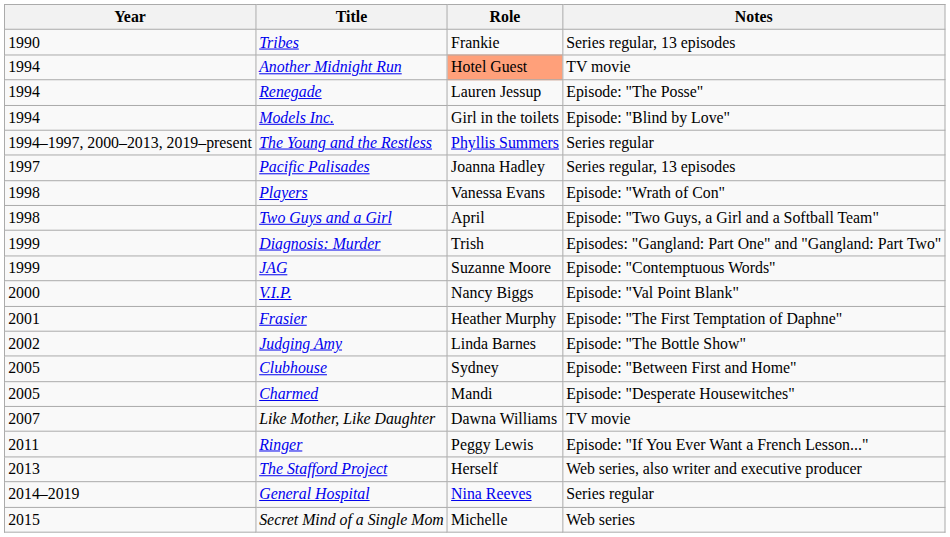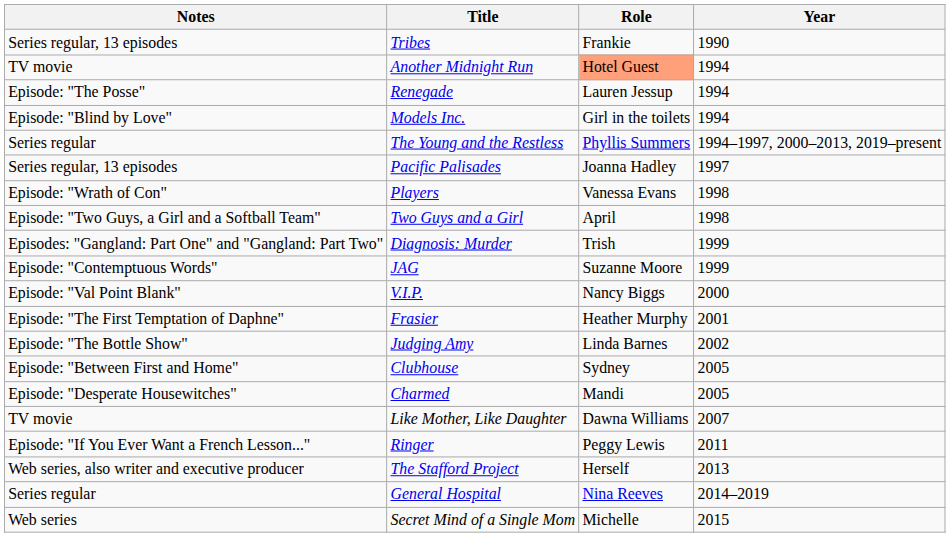 <table class="wikitable sortable">
 <tr>
-<th>Year</th>
+<th class="unsortable">Notes</th>
 <th>Title</th>
 <th>Role</th>
-<th class="unsortable">Notes</th>
+<th>Year</th>
 </tr>
 <tr>
-<td>1990</td>
+<td>Series regular, 13 episodes</td>
 <td><em><a href='#'>Tribes</a></em></td>
 <td>Frankie</td>
-<td>Series regular, 13 episodes</td>
+<td>1990</td>
 </tr>
 <tr>
-<td>1994</td>
+<td>TV movie</td>
 <td><em><a href='#'>Another Midnight Run</a></em></td>
 <td style="background: lightsalmon;">Hotel Guest</td>
-<td>TV movie</td>
+<td>1994</td>
 </tr>
 <tr>
-<td>1994</td>
+<td>Episode: "The Posse"</td>
 <td><em><a href='#'>Renegade</a></em></td>
 <td>Lauren Jessup</td>
-<td>Episode: "The Posse"</td>
+<td>1994</td>
 </tr>
 <tr>
-<td>1994</td>
+<td>Episode: "Blind by Love"</td>
 <td><em><a href='#'>Models Inc.</a></em></td>
 <td>Girl in the toilets</td>
-<td>Episode: "Blind by Love"</td>
+<td>1994</td>
 </tr>
 <tr>
-<td>1994–1997, 2000–2013, 2019–present</td>
+<td>Series regular</td>
 <td><em><a href='#'>The Young and the Restless</a></em></td>
 <td><a href='#'>Phyllis Summers</a></td>
-<td>Series regular</td>
+<td>1994–1997, 2000–2013, 2019–present</td>
 </tr>
 <tr>
-<td>1997</td>
+<td>Series regular, 13 episodes</td>
 <td><em><a href='#'>Pacific Palisades</a></em></td>
 <td>Joanna Hadley</td>
-<td>Series regular, 13 episodes</td>
+<td>1997</td>
 </tr>
 <tr>
-<td>1998</td>
+<td>Episode: "Wrath of Con"</td>
 <td><em><a href='#'>Players</a></em></td>
 <td>Vanessa Evans</td>
-<td>Episode: "Wrath of Con"</td>
+<td>1998</td>
 </tr>
 <tr>
-<td>1998</td>
+<td>Episode: "Two Guys, a Girl and a Softball Team"</td>
 <td><em><a href='#'>Two Guys and a Girl</a></em></td>
 <td>April</td>
-<td>Episode: "Two Guys, a Girl and a Softball Team"</td>
+<td>1998</td>
 </tr>
 <tr>
-<td>1999</td>
+<td>Episodes: "Gangland: Part One" and "Gangland: Part Two"</td>
 <td><em><a href='#'>Diagnosis: Murder</a></em></td>
 <td>Trish</td>
-<td>Episodes: "Gangland: Part One" and "Gangland: Part Two"</td>
+<td>1999</td>
 </tr>
 <tr>
-<td>1999</td>
+<td>Episode: "Contemptuous Words"</td>
 <td><em><a href='#'>JAG</a></em></td>
 <td>Suzanne Moore</td>
-<td>Episode: "Contemptuous Words"</td>
+<td>1999</td>
 </tr>
 <tr>
-<td>2000</td>
+<td>Episode: "Val Point Blank"</td>
 <td><em><a href='#'>V.I.P.</a></em></td>
 <td>Nancy Biggs</td>
-<td>Episode: "Val Point Blank"</td>
+<td>2000</td>
 </tr>
 <tr>
-<td>2001</td>
+<td>Episode: "The First Temptation of Daphne"</td>
 <td><em><a href='#'>Frasier</a></em></td>
 <td>Heather Murphy</td>
-<td>Episode: "The First Temptation of Daphne"</td>
+<td>2001</td>
 </tr>
 <tr>
-<td>2002</td>
+<td>Episode: "The Bottle Show"</td>
 <td><em><a href='#'>Judging Amy</a></em></td>
 <td>Linda Barnes</td>
-<td>Episode: "The Bottle Show"</td>
+<td>2002</td>
 </tr>
 <tr>
-<td>2005</td>
+<td>Episode: "Between First and Home"</td>
 <td><em><a href='#'>Clubhouse</a></em></td>
 <td>Sydney</td>
-<td>Episode: "Between First and Home"</td>
+<td>2005</td>
 </tr>
 <tr>
-<td>2005</td>
+<td>Episode: "Desperate Housewitches"</td>
 <td><em><a href='#'>Charmed</a></em></td>
 <td>Mandi</td>
-<td>Episode: "Desperate Housewitches"</td>
+<td>2005</td>
 </tr>
 <tr>
-<td>2007</td>
+<td>TV movie</td>
 <td><em>Like Mother, Like Daughter</em></td>
 <td>Dawna Williams</td>
-<td>TV movie</td>
+<td>2007</td>
 </tr>
 <tr>
-<td>2011</td>
+<td>Episode: "If You Ever Want a French Lesson..."</td>
 <td><em><a href='#'>Ringer</a></em></td>
 <td>Peggy Lewis</td>
-<td>Episode: "If You Ever Want a French Lesson..."</td>
+<td>2011</td>
 </tr>
 <tr>
-<td>2013</td>
+<td>Web series, also writer and executive producer</td>
 <td><em><a href='#'>The Stafford Project</a></em></td>
 <td>Herself</td>
-<td>Web series, also writer and executive producer</td>
+<td>2013</td>
 </tr>
 <tr>
-<td>2014–2019</td>
+<td>Series regular</td>
 <td><em><a href='#'>General Hospital</a></em></td>
 <td><a href='#'>Nina Reeves</a></td>
-<td>Series regular</td>
+<td>2014–2019</td>
 </tr>
 <tr>
-<td>2015</td>
+<td>Web series</td>
 <td><em>Secret Mind of a Single Mom</em></td>
 <td>Michelle</td>
-<td>Web series</td>
+<td>2015</td>
 </tr>
 </table>
